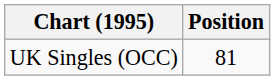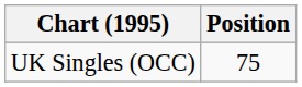 <table class="wikitable sortable">
 <tr>
 <th>Chart (1995)</th>
 <th>Position</th>
 </tr>
 <tr>
 <td>UK Singles (OCC)</td>
-<td align="center">81</td>
+<td align="center">75</td>
 </tr>
 </table>
